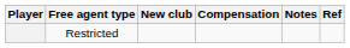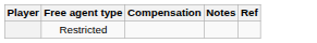 <table class="wikitable plainrowheaders sortable" style="text-align:center;">
 <tr>
 <th scope="col">Player</th>
 <th scope="col">Free agent type</th>
-<th scope="col">New club</th>
 <th scope="col">Compensation</th>
 <th scope="col">Notes</th>
 <th scope="col" class="unsortable">Ref</th>
 </tr>
 <tr>
 <th scope="row"><strong></strong></th>
 <td>Restricted</td>
 <td></td>
 <td></td>
 <td></td>
-<td></td>
 </tr>
 </table>
